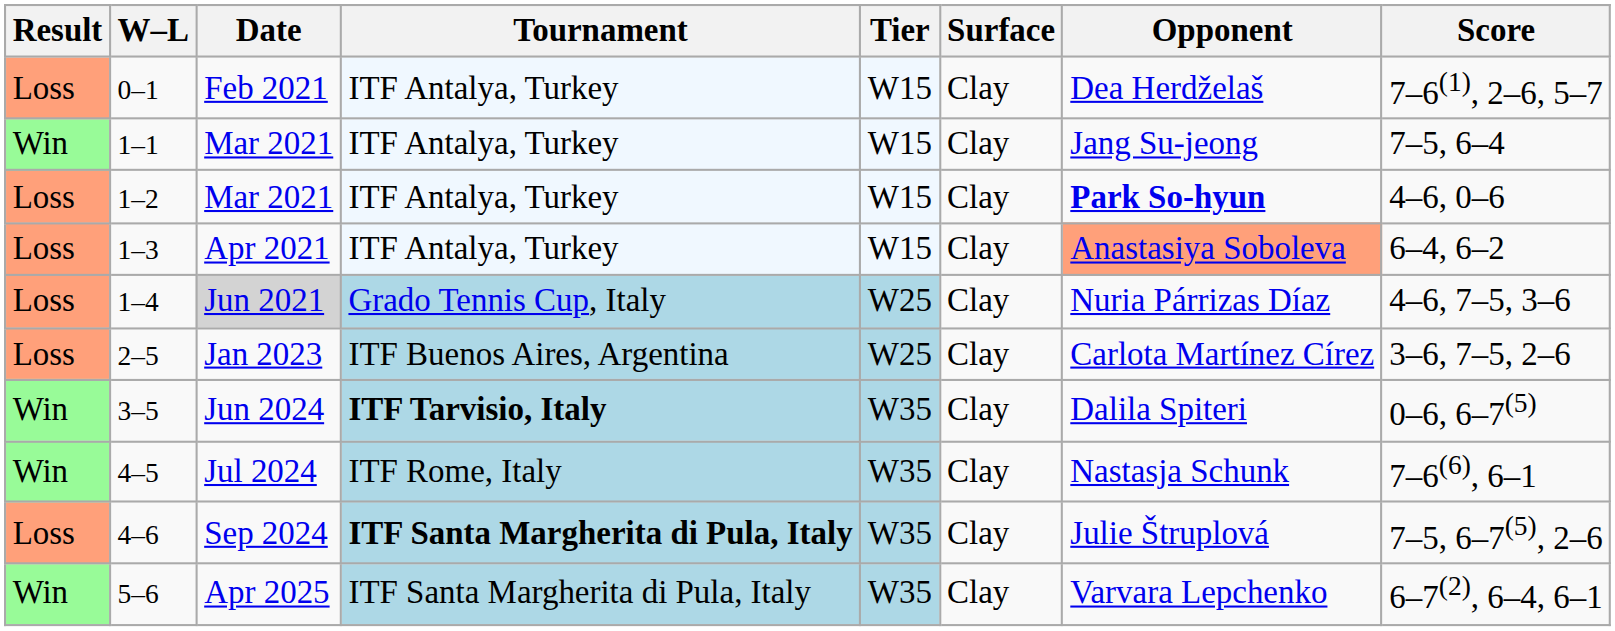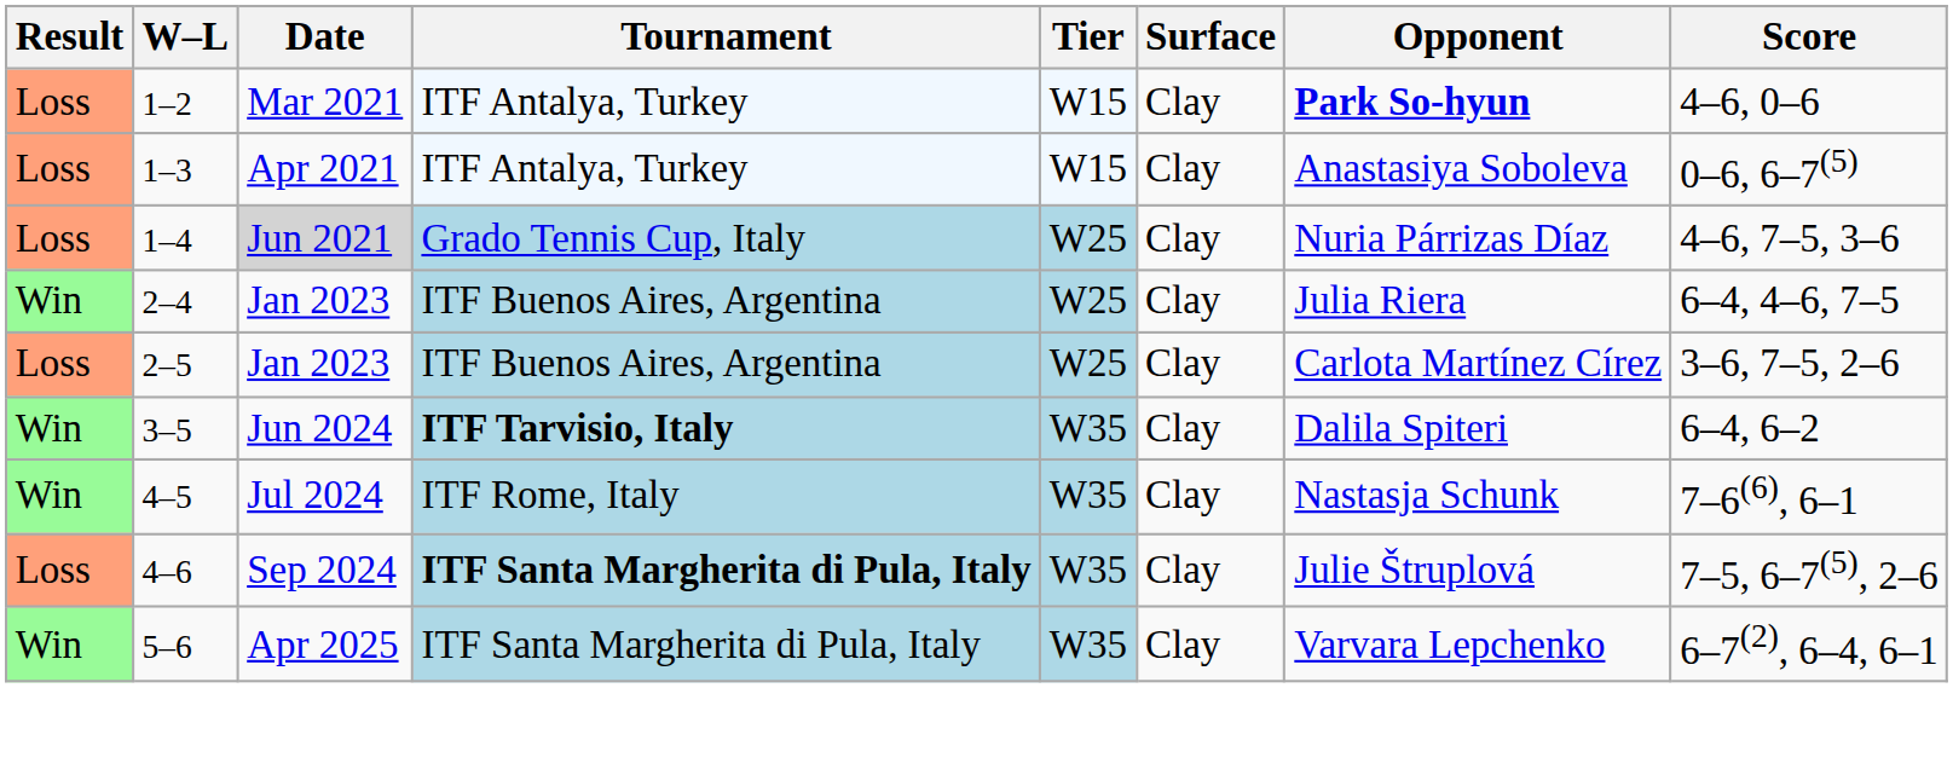 <table class="sortable wikitable">
 <tr>
 <th>Result</th>
 <th class="unsortable">W–L</th>
 <th>Date</th>
 <th>Tournament</th>
 <th>Tier</th>
 <th>Surface</th>
 <th>Opponent</th>
 <th class="unsortable">Score</th>
-</tr>
-<tr>
-<td style="background:#ffa07a;">Loss</td>
-<td><small>0–1</small></td>
-<td><a href='#'>Feb 2021</a></td>
-<td style="background:#f0f8ff;">ITF Antalya, Turkey</td>
-<td style="background:#f0f8ff;">W15</td>
-<td>Clay</td>
-<td> <a href='#'>Dea Herdželaš</a></td>
-<td>7–6<sup>(1)</sup>, 2–6, 5–7</td>
-</tr>
-<tr>
-<td style="background:#98fb98;">Win</td>
-<td><small>1–1</small></td>
-<td><a href='#'>Mar 2021</a></td>
-<td style="background:#f0f8ff;">ITF Antalya, Turkey</td>
-<td style="background:#f0f8ff;">W15</td>
-<td>Clay</td>
-<td> <a href='#'>Jang Su-jeong</a></td>
-<td>7–5, 6–4</td>
 </tr>
 <tr>
 <td style="background:#ffa07a;">Loss</td>
 <td><small>1–2</small></td>
 <td><a href='#'>Mar 2021</a></td>
 <td style="background:#f0f8ff;">ITF Antalya, Turkey</td>
 <td style="background:#f0f8ff;">W15</td>
 <td>Clay</td>
 <td><strong> <a href='#'>Park So-hyun</a></strong></td>
 <td>4–6, 0–6</td>
 </tr>
 <tr>
 <td style="background:#ffa07a;">Loss</td>
 <td><small>1–3</small></td>
 <td><a href='#'>Apr 2021</a></td>
 <td style="background:#f0f8ff;">ITF Antalya, Turkey</td>
 <td style="background:#f0f8ff;">W15</td>
 <td>Clay</td>
-<td style="background: lightsalmon;"> <a href='#'>Anastasiya Soboleva</a></td>
-<td>6–4, 6–2</td>
+<td> <a href='#'>Anastasiya Soboleva</a></td>
+<td>0–6, 6–7<sup>(5)</sup></td>
 </tr>
 <tr>
 <td style="background:#ffa07a;">Loss</td>
 <td><small>1–4</small></td>
 <td style="background: lightgrey;"><a href='#'>Jun 2021</a></td>
 <td style="background:lightblue;"><a href='#'>Grado Tennis Cup</a>, Italy</td>
 <td style="background:lightblue;">W25</td>
 <td>Clay</td>
 <td> <a href='#'>Nuria Párrizas Díaz</a></td>
 <td>4–6, 7–5, 3–6</td>
+</tr>
+<tr>
+<td style="background:#98fb98;">Win</td>
+<td><small>2–4</small></td>
+<td><a href='#'>Jan 2023</a></td>
+<td style="background:lightblue;">ITF Buenos Aires, Argentina</td>
+<td style="background:lightblue;">W25</td>
+<td>Clay</td>
+<td> <a href='#'>Julia Riera</a></td>
+<td>6–4, 4–6, 7–5</td>
 </tr>
 <tr>
 <td style="background:#ffa07a;">Loss</td>
 <td><small>2–5</small></td>
 <td><a href='#'>Jan 2023</a></td>
 <td style="background:lightblue;">ITF Buenos Aires, Argentina</td>
 <td style="background:lightblue;">W25</td>
 <td>Clay</td>
 <td> <a href='#'>Carlota Martínez Círez</a></td>
 <td>3–6, 7–5, 2–6</td>
 </tr>
 <tr>
 <td style="background:#98fb98;">Win</td>
 <td><small>3–5</small></td>
 <td><a href='#'>Jun 2024</a></td>
 <td style="background:lightblue;"><strong>ITF Tarvisio, Italy</strong></td>
 <td style="background:lightblue;">W35</td>
 <td>Clay</td>
 <td> <a href='#'>Dalila Spiteri</a></td>
-<td>0–6, 6–7<sup>(5)</sup></td>
+<td>6–4, 6–2</td>
 </tr>
 <tr>
 <td style="background:#98fb98;">Win</td>
 <td><small>4–5</small></td>
 <td><a href='#'>Jul 2024</a></td>
 <td style="background:lightblue;">ITF Rome, Italy</td>
 <td style="background:lightblue;">W35</td>
 <td>Clay</td>
 <td> <a href='#'>Nastasja Schunk</a></td>
 <td>7–6<sup>(6)</sup>, 6–1</td>
 </tr>
 <tr>
 <td style="background:#ffa07a;">Loss</td>
 <td><small>4–6</small></td>
 <td><a href='#'>Sep 2024</a></td>
 <td style="background:lightblue;"><strong>ITF Santa Margherita di Pula, Italy</strong></td>
 <td style="background:lightblue;">W35</td>
 <td>Clay</td>
 <td> <a href='#'>Julie Štruplová</a></td>
 <td>7–5, 6–7<sup>(5)</sup>, 2–6</td>
 </tr>
 <tr>
 <td style="background:#98fb98;">Win</td>
 <td><small>5–6</small></td>
 <td><a href='#'>Apr 2025</a></td>
 <td style="background:lightblue;">ITF Santa Margherita di Pula, Italy</td>
 <td style="background:lightblue;">W35</td>
 <td>Clay</td>
 <td> <a href='#'>Varvara Lepchenko</a></td>
 <td>6–7<sup>(2)</sup>, 6–4, 6–1</td>
 </tr>
 </table>
